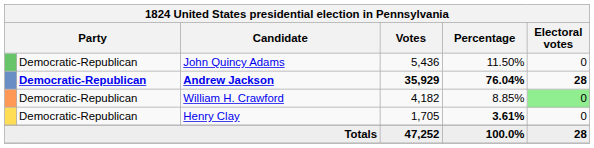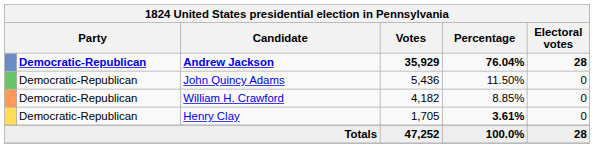 <table class="wikitable" style="font-size: 95%;">
 <tr>
 <th colspan="6">1824 United States presidential election in Pennsylvania</th>
 </tr>
 <tr>
 <th colspan="2" style="width: 15em">Party</th>
 <th style="width: 17em">Candidate</th>
 <th style="width: 5em">Votes</th>
 <th style="width: 7em">Percentage</th>
 <th style="width: 5em">Electoral votes</th>
 </tr>
 <tr>
+<th style="background-color:#698DC5; width: 3px"></th>
+<td style="width: 130px"><strong><a href='#'>Democratic-Republican</a></strong></td>
+<td><strong><a href='#'>Andrew Jackson</a></strong></td>
+<td align="right"><strong>35,929</strong></td>
+<td align="right"><strong>76.04%</strong></td>
+<td align="right"><strong>28</strong></td>
+</tr>
+<tr>
 <th style="background-color:#68C468; width: 3px"></th>
 <td style="width: 130px">Democratic-Republican</td>
 <td><a href='#'>John Quincy Adams</a></td>
 <td align="right">5,436</td>
 <td align="right">11.50%</td>
 <td align="right">0</td>
 </tr>
 <tr>
-<th style="background-color:#698DC5; width: 3px"></th>
-<td style="width: 130px"><strong><a href='#'>Democratic-Republican</a></strong></td>
-<td><strong><a href='#'>Andrew Jackson</a></strong></td>
-<td align="right"><strong>35,929</strong></td>
-<td align="right"><strong>76.04%</strong></td>
-<td align="right"><strong>28</strong></td>
-</tr>
-<tr>
 <th style="background-color:#FF9955; width: 3px"></th>
 <td style="width: 130px">Democratic-Republican</td>
 <td><a href='#'>William H. Crawford</a></td>
 <td align="right">4,182</td>
 <td align="right">8.85%</td>
-<td align="right" style="background: lightgreen;">0</td>
+<td align="right">0</td>
 </tr>
 <tr>
 <th style="background-color:#FFDD55; width: 3px"></th>
 <td style="width: 130px">Democratic-Republican</td>
 <td><a href='#'>Henry Clay</a></td>
 <td align="right">1,705</td>
 <td align="right"><strong>3.61%</strong></td>
 <td align="right">0</td>
 </tr>
 <tr>
 </tr>
 <tr bgcolor="#EEEEEE">
 <td colspan="3" align="right"><strong>Totals</strong></td>
 <td align="right"><strong>47,252</strong></td>
 <td align="right"><strong>100.0%</strong></td>
 <td align="right"><strong>28</strong></td>
 </tr>
 <tr>
 </tr>
 </table>
